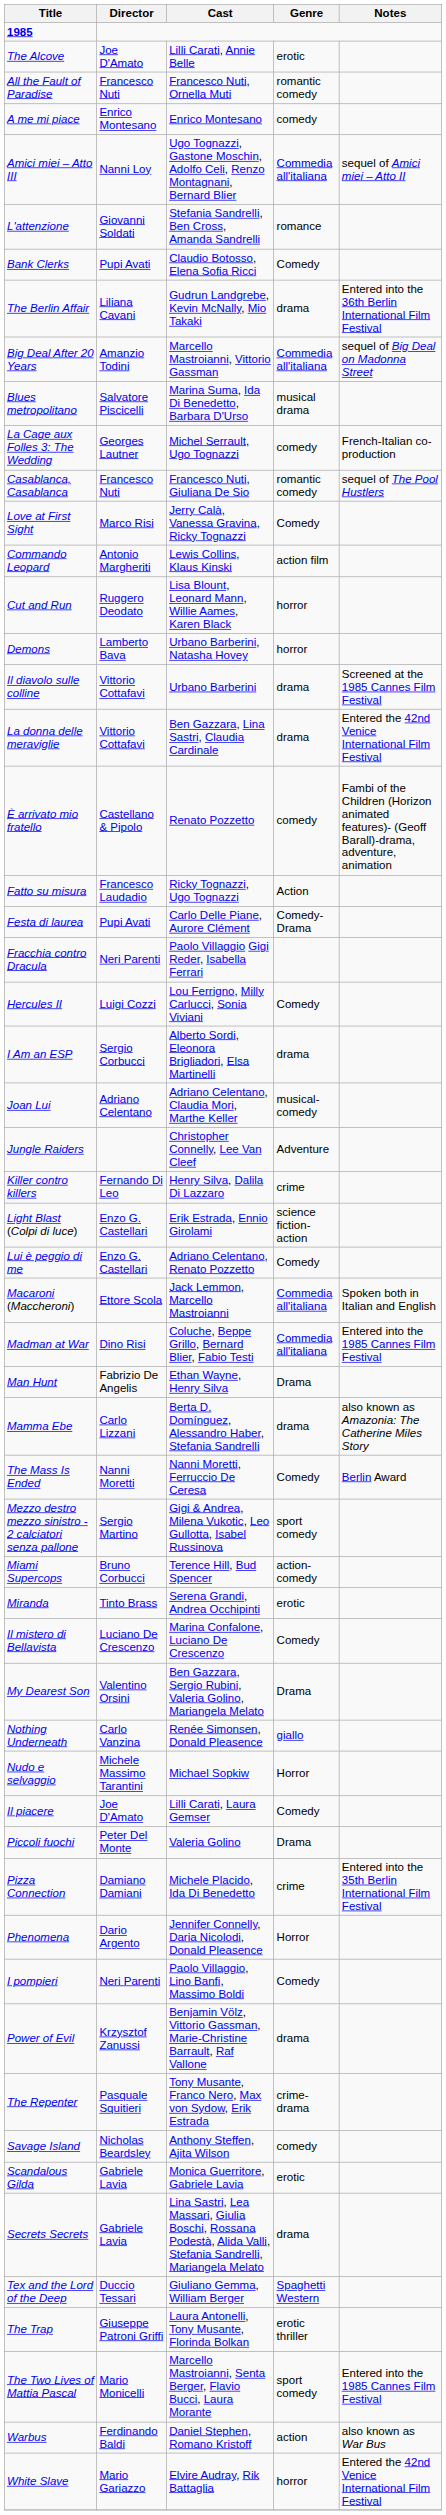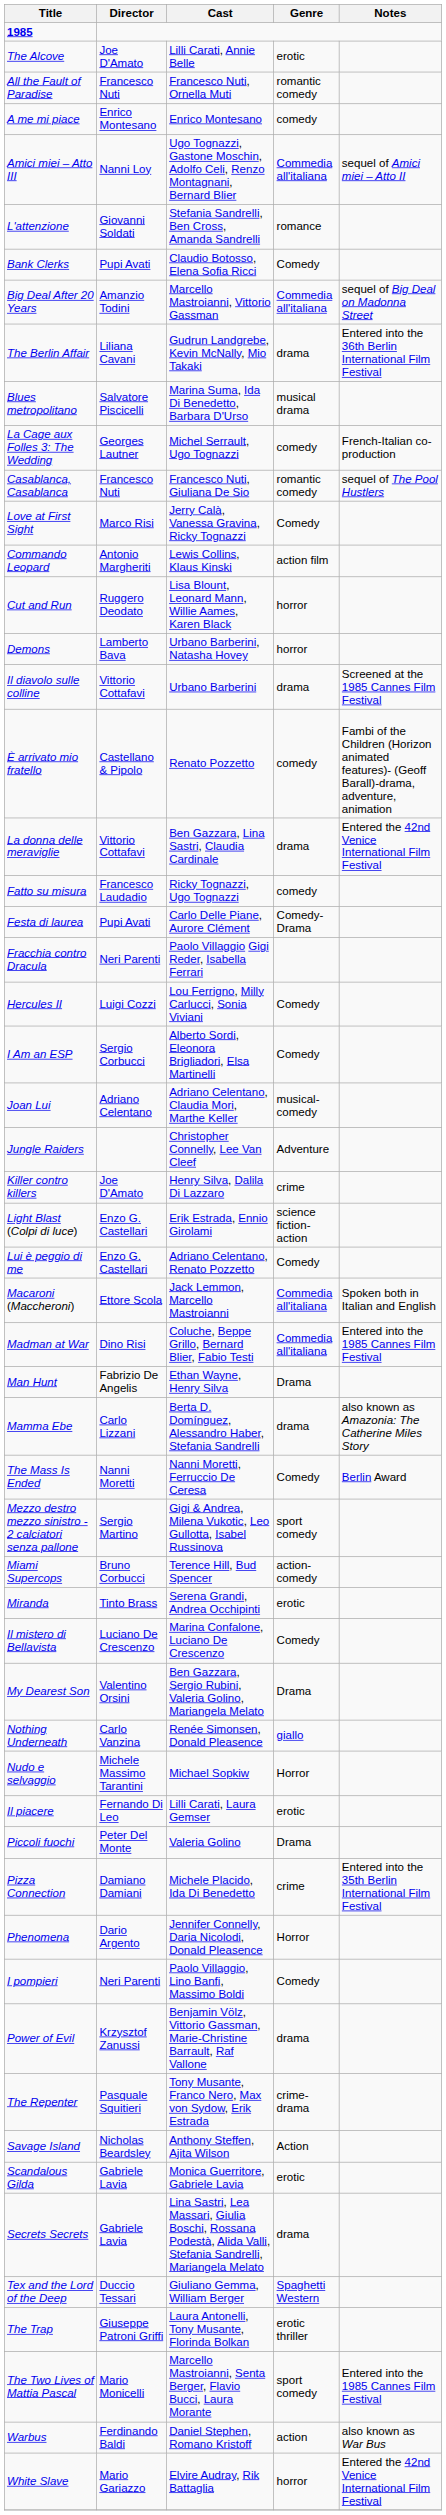 <table class="wikitable">
 <tr>
 <th>Title</th>
 <th>Director</th>
 <th>Cast</th>
 <th>Genre</th>
 <th>Notes</th>
 </tr>
 <tr>
 <td><strong><a href='#'>1985</a></strong></td>
 </tr>
 <tr>
 <td><em><a href='#'>The Alcove</a></em></td>
 <td><a href='#'>Joe D'Amato</a></td>
 <td><a href='#'>Lilli Carati</a>, <a href='#'>Annie Belle</a></td>
 <td>erotic</td>
 <td></td>
 </tr>
 <tr>
 <td><em><a href='#'>All the Fault of Paradise</a></em></td>
 <td><a href='#'>Francesco Nuti</a></td>
 <td><a href='#'>Francesco Nuti</a>, <a href='#'>Ornella Muti</a></td>
 <td>romantic comedy</td>
 <td></td>
 </tr>
 <tr>
 <td><em><a href='#'>A me mi piace</a></em></td>
 <td><a href='#'>Enrico Montesano</a></td>
 <td><a href='#'>Enrico Montesano</a></td>
 <td>comedy</td>
 <td></td>
 </tr>
 <tr>
 <td><em><a href='#'>Amici miei – Atto III</a></em></td>
 <td><a href='#'>Nanni Loy</a></td>
 <td><a href='#'>Ugo Tognazzi</a>, <a href='#'>Gastone Moschin</a>, <a href='#'>Adolfo Celi</a>, <a href='#'>Renzo Montagnani</a>, <a href='#'>Bernard Blier</a></td>
 <td><a href='#'>Commedia all'italiana</a></td>
 <td>sequel of <em><a href='#'>Amici miei – Atto II</a></em></td>
 </tr>
 <tr>
 <td><em><a href='#'>L'attenzione</a></em></td>
 <td><a href='#'>Giovanni Soldati</a></td>
 <td><a href='#'>Stefania Sandrelli</a>, <a href='#'>Ben Cross</a>, <a href='#'>Amanda Sandrelli</a></td>
 <td>romance</td>
 <td></td>
 </tr>
 <tr>
 <td><em><a href='#'>Bank Clerks</a></em></td>
 <td><a href='#'>Pupi Avati</a></td>
 <td><a href='#'>Claudio Botosso</a>, <a href='#'>Elena Sofia Ricci</a></td>
 <td>Comedy</td>
 <td></td>
 </tr>
 <tr>
+<td><em><a href='#'>Big Deal After 20 Years</a></em></td>
+<td><a href='#'>Amanzio Todini</a></td>
+<td><a href='#'>Marcello Mastroianni</a>, <a href='#'>Vittorio Gassman</a></td>
+<td><a href='#'>Commedia all'italiana</a></td>
+<td>sequel of <em><a href='#'>Big Deal on Madonna Street</a></em></td>
+</tr>
+<tr>
 <td><em><a href='#'>The Berlin Affair</a></em></td>
 <td><a href='#'>Liliana Cavani</a></td>
 <td><a href='#'>Gudrun Landgrebe</a>, <a href='#'>Kevin McNally</a>, <a href='#'>Mio Takaki</a></td>
 <td>drama</td>
 <td>Entered into the <a href='#'>36th Berlin International Film Festival</a></td>
-</tr>
-<tr>
-<td><em><a href='#'>Big Deal After 20 Years</a></em></td>
-<td><a href='#'>Amanzio Todini</a></td>
-<td><a href='#'>Marcello Mastroianni</a>, <a href='#'>Vittorio Gassman</a></td>
-<td><a href='#'>Commedia all'italiana</a></td>
-<td>sequel of <em><a href='#'>Big Deal on Madonna Street</a></em></td>
 </tr>
 <tr>
 <td><em><a href='#'>Blues metropolitano</a></em></td>
 <td><a href='#'>Salvatore Piscicelli</a></td>
 <td><a href='#'>Marina Suma</a>, <a href='#'>Ida Di Benedetto</a>, <a href='#'>Barbara D'Urso</a></td>
 <td>musical drama</td>
 <td></td>
 </tr>
 <tr>
 <td><em><a href='#'>La Cage aux Folles 3: The Wedding</a></em></td>
 <td><a href='#'>Georges Lautner</a></td>
 <td><a href='#'>Michel Serrault</a>, <a href='#'>Ugo Tognazzi</a></td>
 <td>comedy</td>
 <td>French-Italian co-production</td>
 </tr>
 <tr>
 <td><em><a href='#'>Casablanca, Casablanca</a></em></td>
 <td><a href='#'>Francesco Nuti</a></td>
 <td><a href='#'>Francesco Nuti</a>, <a href='#'>Giuliana De Sio</a></td>
 <td>romantic comedy</td>
 <td>sequel of <em><a href='#'>The Pool Hustlers</a></em></td>
 </tr>
 <tr>
 <td><em><a href='#'>Love at First Sight</a></em></td>
 <td><a href='#'>Marco Risi</a></td>
 <td><a href='#'>Jerry Calà</a>, <a href='#'>Vanessa Gravina</a>, <a href='#'>Ricky Tognazzi</a></td>
 <td>Comedy</td>
 <td></td>
 </tr>
 <tr>
 <td><em><a href='#'>Commando Leopard</a></em></td>
 <td><a href='#'>Antonio Margheriti</a></td>
 <td><a href='#'>Lewis Collins</a>, <a href='#'>Klaus Kinski</a></td>
 <td>action film</td>
 <td></td>
 </tr>
 <tr>
 <td><em><a href='#'>Cut and Run</a></em></td>
 <td><a href='#'>Ruggero Deodato</a></td>
 <td><a href='#'>Lisa Blount</a>, <a href='#'>Leonard Mann</a>, <a href='#'>Willie Aames</a>, <a href='#'>Karen Black</a></td>
 <td>horror</td>
 <td></td>
 </tr>
 <tr>
 <td><em><a href='#'>Demons</a></em></td>
 <td><a href='#'>Lamberto Bava</a></td>
 <td><a href='#'>Urbano Barberini</a>, <a href='#'>Natasha Hovey</a></td>
 <td>horror</td>
 <td></td>
 </tr>
 <tr>
 <td><em><a href='#'>Il diavolo sulle colline</a></em></td>
 <td><a href='#'>Vittorio Cottafavi</a></td>
 <td><a href='#'>Urbano Barberini</a></td>
 <td>drama</td>
 <td>Screened at the <a href='#'>1985 Cannes Film Festival</a></td>
 </tr>
 <tr>
+<td><em><a href='#'>È arrivato mio fratello</a></em></td>
+<td><a href='#'>Castellano & Pipolo</a></td>
+<td><a href='#'>Renato Pozzetto</a></td>
+<td>comedy</td>
+<td><br>Fambi of the Children (Horizon animated features)- (Geoff Barall)-drama, adventure, animation</td>
+</tr>
+<tr>
 <td><em><a href='#'>La donna delle meraviglie</a></em></td>
 <td><a href='#'>Vittorio Cottafavi</a></td>
 <td><a href='#'>Ben Gazzara</a>, <a href='#'>Lina Sastri</a>, <a href='#'>Claudia Cardinale</a></td>
 <td>drama</td>
 <td>Entered the <a href='#'>42nd Venice International Film Festival</a></td>
 </tr>
 <tr>
-<td><em><a href='#'>È arrivato mio fratello</a></em></td>
-<td><a href='#'>Castellano & Pipolo</a></td>
-<td><a href='#'>Renato Pozzetto</a></td>
-<td>comedy</td>
-<td><br>Fambi of the Children (Horizon animated features)- (Geoff Barall)-drama, adventure, animation</td>
-</tr>
-<tr>
 <td><em><a href='#'>Fatto su misura</a></em></td>
 <td><a href='#'>Francesco Laudadio</a></td>
 <td><a href='#'>Ricky Tognazzi</a>, <a href='#'>Ugo Tognazzi</a></td>
-<td>Action</td>
+<td>comedy</td>
 <td></td>
 </tr>
 <tr>
 <td><em><a href='#'>Festa di laurea</a></em></td>
 <td><a href='#'>Pupi Avati</a></td>
 <td><a href='#'>Carlo Delle Piane</a>, <a href='#'>Aurore Clément</a></td>
 <td>Comedy-Drama</td>
 <td></td>
 </tr>
 <tr>
 <td><em><a href='#'>Fracchia contro Dracula</a></em></td>
 <td><a href='#'>Neri Parenti</a></td>
 <td><a href='#'>Paolo Villaggio</a> <a href='#'>Gigi Reder</a>, <a href='#'>Isabella Ferrari</a></td>
 <td></td>
 <td></td>
 </tr>
 <tr>
 <td><em><a href='#'>Hercules II</a></em></td>
 <td><a href='#'>Luigi Cozzi</a></td>
 <td><a href='#'>Lou Ferrigno</a>, <a href='#'>Milly Carlucci</a>, <a href='#'>Sonia Viviani</a></td>
 <td>Comedy</td>
 <td></td>
 </tr>
 <tr>
 <td><em><a href='#'>I Am an ESP</a></em></td>
 <td><a href='#'>Sergio Corbucci</a></td>
 <td><a href='#'>Alberto Sordi</a>, <a href='#'>Eleonora Brigliadori</a>, <a href='#'>Elsa Martinelli</a></td>
-<td>drama</td>
+<td>Comedy</td>
 <td></td>
 </tr>
 <tr>
 <td><em><a href='#'>Joan Lui</a></em></td>
 <td><a href='#'>Adriano Celentano</a></td>
 <td><a href='#'>Adriano Celentano</a>, <a href='#'>Claudia Mori</a>, <a href='#'>Marthe Keller</a></td>
 <td>musical-comedy</td>
 <td></td>
 </tr>
 <tr>
 <td><em><a href='#'>Jungle Raiders</a></em></td>
 <td></td>
 <td><a href='#'>Christopher Connelly</a>, <a href='#'>Lee Van Cleef</a></td>
 <td>Adventure</td>
 <td></td>
 </tr>
 <tr>
 <td><em><a href='#'>Killer contro killers</a></em></td>
-<td><a href='#'>Fernando Di Leo</a></td>
+<td><a href='#'>Joe D'Amato</a></td>
 <td><a href='#'>Henry Silva</a>, <a href='#'>Dalila Di Lazzaro</a></td>
 <td>crime</td>
 <td></td>
 </tr>
 <tr>
 <td><em><a href='#'>Light Blast</a></em> (<em>Colpi di luce</em>)</td>
 <td><a href='#'>Enzo G. Castellari</a></td>
 <td><a href='#'>Erik Estrada</a>, <a href='#'>Ennio Girolami</a></td>
 <td>science fiction-action</td>
 <td></td>
 </tr>
 <tr>
 <td><em><a href='#'>Lui è peggio di me</a></em></td>
 <td><a href='#'>Enzo G. Castellari</a></td>
 <td><a href='#'>Adriano Celentano</a>, <a href='#'>Renato Pozzetto</a></td>
 <td>Comedy</td>
 <td></td>
 </tr>
 <tr>
 <td><em><a href='#'>Macaroni</a></em> (<em>Maccheroni</em>)</td>
 <td><a href='#'>Ettore Scola</a></td>
 <td><a href='#'>Jack Lemmon</a>, <a href='#'>Marcello Mastroianni</a></td>
 <td><a href='#'>Commedia all'italiana</a></td>
 <td>Spoken both in Italian and English</td>
 </tr>
 <tr>
 <td><em><a href='#'>Madman at War</a></em></td>
 <td><a href='#'>Dino Risi</a></td>
 <td><a href='#'>Coluche</a>, <a href='#'>Beppe Grillo</a>, <a href='#'>Bernard Blier</a>, <a href='#'>Fabio Testi</a></td>
 <td><a href='#'>Commedia all'italiana</a></td>
 <td>Entered into the <a href='#'>1985 Cannes Film Festival</a></td>
 </tr>
 <tr>
 <td><em><a href='#'>Man Hunt</a></em></td>
 <td>Fabrizio De Angelis</td>
 <td><a href='#'>Ethan Wayne</a>, <a href='#'>Henry Silva</a></td>
 <td>Drama</td>
 <td></td>
 </tr>
 <tr>
 <td><em><a href='#'>Mamma Ebe</a></em></td>
 <td><a href='#'>Carlo Lizzani</a></td>
 <td><a href='#'>Berta D. Domínguez</a>, <a href='#'>Alessandro Haber</a>, <a href='#'>Stefania Sandrelli</a></td>
 <td>drama</td>
 <td>also known as <em>Amazonia: The Catherine Miles Story</em></td>
 </tr>
 <tr>
 <td><em><a href='#'>The Mass Is Ended</a></em></td>
 <td><a href='#'>Nanni Moretti</a></td>
 <td><a href='#'>Nanni Moretti</a>, <a href='#'>Ferruccio De Ceresa</a></td>
 <td>Comedy</td>
 <td><a href='#'>Berlin</a> Award</td>
 </tr>
 <tr>
 <td><em><a href='#'>Mezzo destro mezzo sinistro - 2 calciatori senza pallone</a></em></td>
 <td><a href='#'>Sergio Martino</a></td>
 <td><a href='#'>Gigi & Andrea</a>, <a href='#'>Milena Vukotic</a>, <a href='#'>Leo Gullotta</a>, <a href='#'>Isabel Russinova</a></td>
 <td>sport comedy</td>
 <td></td>
 </tr>
 <tr>
 <td><em><a href='#'>Miami Supercops</a></em></td>
 <td><a href='#'>Bruno Corbucci</a></td>
 <td><a href='#'>Terence Hill</a>, <a href='#'>Bud Spencer</a></td>
 <td>action-comedy</td>
 <td></td>
 </tr>
 <tr>
 <td><em><a href='#'>Miranda</a></em></td>
 <td><a href='#'>Tinto Brass</a></td>
 <td><a href='#'>Serena Grandi</a>, <a href='#'>Andrea Occhipinti</a></td>
 <td>erotic</td>
 <td></td>
 </tr>
 <tr>
 <td><em><a href='#'>Il mistero di Bellavista</a></em></td>
 <td><a href='#'>Luciano De Crescenzo</a></td>
 <td><a href='#'>Marina Confalone</a>, <a href='#'>Luciano De Crescenzo</a></td>
 <td>Comedy</td>
 <td></td>
 </tr>
 <tr>
 <td><em><a href='#'>My Dearest Son</a></em></td>
 <td><a href='#'>Valentino Orsini</a></td>
 <td><a href='#'>Ben Gazzara</a>, <a href='#'>Sergio Rubini</a>, <a href='#'>Valeria Golino</a>, <a href='#'>Mariangela Melato</a></td>
 <td>Drama</td>
 <td></td>
 </tr>
 <tr>
 <td><em><a href='#'>Nothing Underneath</a></em></td>
 <td><a href='#'>Carlo Vanzina</a></td>
 <td><a href='#'>Renée Simonsen</a>, <a href='#'>Donald Pleasence</a></td>
 <td><a href='#'>giallo</a></td>
 <td></td>
 </tr>
 <tr>
 <td><em><a href='#'>Nudo e selvaggio</a></em></td>
 <td><a href='#'>Michele Massimo Tarantini</a></td>
 <td><a href='#'>Michael Sopkiw</a></td>
 <td>Horror</td>
 <td></td>
 </tr>
 <tr>
 <td><em><a href='#'>Il piacere</a></em></td>
-<td><a href='#'>Joe D'Amato</a></td>
+<td><a href='#'>Fernando Di Leo</a></td>
 <td><a href='#'>Lilli Carati</a>, <a href='#'>Laura Gemser</a></td>
-<td>Comedy</td>
+<td>erotic</td>
 <td></td>
 </tr>
 <tr>
 <td><em><a href='#'>Piccoli fuochi</a></em></td>
 <td><a href='#'>Peter Del Monte</a></td>
 <td><a href='#'>Valeria Golino</a></td>
 <td>Drama</td>
 <td></td>
 </tr>
 <tr>
 <td><em><a href='#'>Pizza Connection</a></em></td>
 <td><a href='#'>Damiano Damiani</a></td>
 <td><a href='#'>Michele Placido</a>, <a href='#'>Ida Di Benedetto</a></td>
 <td>crime</td>
 <td>Entered into the <a href='#'>35th Berlin International Film Festival</a></td>
 </tr>
 <tr>
 <td><em><a href='#'>Phenomena</a></em></td>
 <td><a href='#'>Dario Argento</a></td>
 <td><a href='#'>Jennifer Connelly</a>, <a href='#'>Daria Nicolodi</a>, <a href='#'>Donald Pleasence</a></td>
 <td>Horror</td>
 <td></td>
 </tr>
 <tr>
 <td><em><a href='#'>I pompieri</a></em></td>
 <td><a href='#'>Neri Parenti</a></td>
 <td><a href='#'>Paolo Villaggio</a>, <a href='#'>Lino Banfi</a>, <a href='#'>Massimo Boldi</a></td>
 <td>Comedy</td>
 <td></td>
 </tr>
 <tr>
 <td><em><a href='#'>Power of Evil</a></em></td>
 <td><a href='#'>Krzysztof Zanussi</a></td>
 <td><a href='#'>Benjamin Völz</a>, <a href='#'>Vittorio Gassman</a>, <a href='#'>Marie-Christine Barrault</a>, <a href='#'>Raf Vallone</a></td>
 <td>drama</td>
 <td></td>
 </tr>
 <tr>
 <td><em><a href='#'>The Repenter</a></em></td>
 <td><a href='#'>Pasquale Squitieri</a></td>
 <td><a href='#'>Tony Musante</a>, <a href='#'>Franco Nero</a>, <a href='#'>Max von Sydow</a>, <a href='#'>Erik Estrada</a></td>
 <td>crime-drama</td>
 <td></td>
 </tr>
 <tr>
 <td><em><a href='#'>Savage Island</a></em></td>
 <td><a href='#'>Nicholas Beardsley</a></td>
 <td><a href='#'>Anthony Steffen</a>, <a href='#'>Ajita Wilson</a></td>
-<td>comedy</td>
+<td>Action</td>
 <td></td>
 </tr>
 <tr>
 <td><em><a href='#'>Scandalous Gilda</a></em></td>
 <td><a href='#'>Gabriele Lavia</a></td>
 <td><a href='#'>Monica Guerritore</a>, <a href='#'>Gabriele Lavia</a></td>
 <td>erotic</td>
 <td></td>
 </tr>
 <tr>
 <td><em><a href='#'>Secrets Secrets</a></em></td>
 <td><a href='#'>Gabriele Lavia</a></td>
 <td><a href='#'>Lina Sastri</a>, <a href='#'>Lea Massari</a>, <a href='#'>Giulia Boschi</a>, <a href='#'>Rossana Podestà</a>, <a href='#'>Alida Valli</a>, <a href='#'>Stefania Sandrelli</a>, <a href='#'>Mariangela Melato</a></td>
 <td>drama</td>
 <td></td>
 </tr>
 <tr>
 <td><em><a href='#'>Tex and the Lord of the Deep</a></em></td>
 <td><a href='#'>Duccio Tessari</a></td>
 <td><a href='#'>Giuliano Gemma</a>, <a href='#'>William Berger</a></td>
 <td><a href='#'>Spaghetti Western</a></td>
 <td></td>
 </tr>
 <tr>
 <td><em><a href='#'>The Trap</a></em></td>
 <td><a href='#'>Giuseppe Patroni Griffi</a></td>
 <td><a href='#'>Laura Antonelli</a>, <a href='#'>Tony Musante</a>, <a href='#'>Florinda Bolkan</a></td>
 <td>erotic thriller</td>
 <td></td>
 </tr>
 <tr>
 <td><em><a href='#'>The Two Lives of Mattia Pascal</a></em></td>
 <td><a href='#'>Mario Monicelli</a></td>
 <td><a href='#'>Marcello Mastroianni</a>, <a href='#'>Senta Berger</a>, <a href='#'>Flavio Bucci</a>, <a href='#'>Laura Morante</a></td>
 <td>sport comedy</td>
 <td>Entered into the <a href='#'>1985 Cannes Film Festival</a></td>
 </tr>
 <tr>
 <td><em><a href='#'>Warbus</a></em></td>
 <td><a href='#'>Ferdinando Baldi</a></td>
 <td><a href='#'>Daniel Stephen</a>, <a href='#'>Romano Kristoff</a></td>
 <td>action</td>
 <td>also known as <em>War Bus</em></td>
 </tr>
 <tr>
 <td><em><a href='#'>White Slave</a></em></td>
 <td><a href='#'>Mario Gariazzo</a></td>
 <td><a href='#'>Elvire Audray</a>, <a href='#'>Rik Battaglia</a></td>
 <td>horror</td>
 <td>Entered the <a href='#'>42nd Venice International Film Festival</a></td>
 </tr>
 <tr>
 </tr>
 </table>
